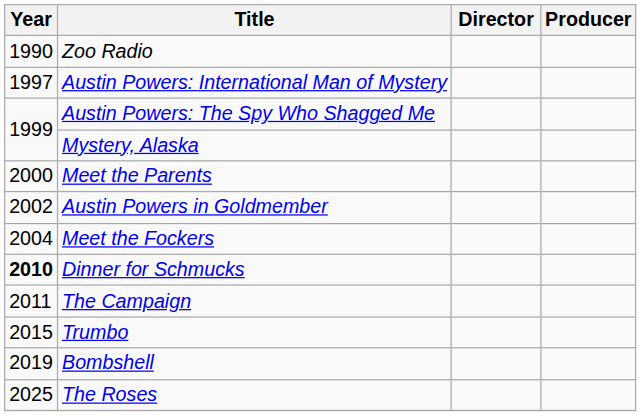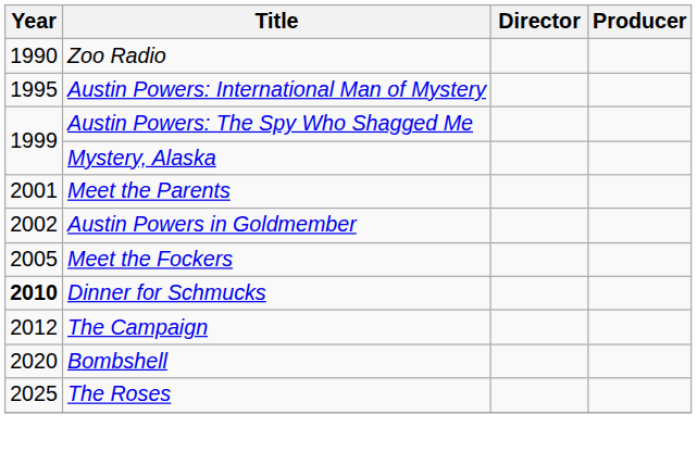 <table class="wikitable">
 <tr>
 <th>Year</th>
 <th>Title</th>
 <th width=65>Director</th>
 <th width=65>Producer</th>
 </tr>
 <tr>
 <td>1990</td>
 <td><em>Zoo Radio</em></td>
 <td></td>
 <td></td>
 </tr>
 <tr>
-<td>1997</td>
+<td>1995</td>
 <td><em><a href='#'>Austin Powers: International Man of Mystery</a></em></td>
 <td></td>
 <td></td>
 </tr>
 <tr>
 <td rowspan="2">1999</td>
 <td><em><a href='#'>Austin Powers: The Spy Who Shagged Me</a></em></td>
 <td></td>
 <td></td>
 </tr>
 <tr>
 <td><em><a href='#'>Mystery, Alaska</a></em></td>
 <td></td>
 <td></td>
 </tr>
 <tr>
-<td>2000</td>
+<td>2001</td>
 <td><em><a href='#'>Meet the Parents</a></em></td>
 <td></td>
 <td></td>
 </tr>
 <tr>
 <td>2002</td>
 <td><em><a href='#'>Austin Powers in Goldmember</a></em></td>
 <td></td>
 <td></td>
 </tr>
 <tr>
-<td>2004</td>
+<td>2005</td>
 <td><em><a href='#'>Meet the Fockers</a></em></td>
 <td></td>
 <td></td>
 </tr>
 <tr>
 <td><strong>2010</strong></td>
 <td><em><a href='#'>Dinner for Schmucks</a></em></td>
 <td></td>
 <td></td>
 </tr>
 <tr>
-<td>2011</td>
+<td>2012</td>
 <td><em><a href='#'>The Campaign</a></em></td>
 <td></td>
 <td></td>
 </tr>
 <tr>
-<td>2015</td>
-<td><em><a href='#'>Trumbo</a></em></td>
-<td></td>
-<td></td>
-</tr>
-<tr>
-<td>2019</td>
+<td>2020</td>
 <td><em><a href='#'>Bombshell</a></em></td>
 <td></td>
 <td></td>
 </tr>
 <tr>
 <td>2025</td>
 <td><em><a href='#'>The Roses</a></em></td>
 <td></td>
 <td></td>
 </tr>
 <tr>
 </tr>
 </table>
